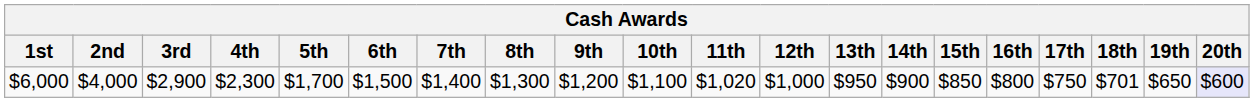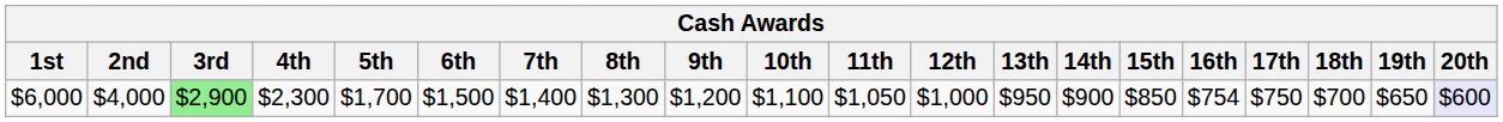 <table class="wikitable">
 <tr>
 <th colspan=20 scope="col">Cash Awards</th>
 </tr>
 <tr>
 <th scope="col">1st</th>
 <th scope="col">2nd</th>
 <th scope="col">3rd</th>
 <th scope="col">4th</th>
 <th scope="col">5th</th>
 <th scope="col">6th</th>
 <th scope="col">7th</th>
 <th scope="col">8th</th>
 <th scope="col">9th</th>
 <th scope="col">10th</th>
 <th scope="col">11th</th>
 <th scope="col">12th</th>
 <th scope="col">13th</th>
 <th scope="col">14th</th>
 <th scope="col">15th</th>
 <th scope="col">16th</th>
 <th scope="col">17th</th>
 <th scope="col">18th</th>
 <th scope="col">19th</th>
 <th scope="col">20th</th>
 </tr>
 <tr>
 <td>$6,000</td>
 <td>$4,000</td>
-<td>$2,900</td>
+<td style="background: lightgreen;">$2,900</td>
 <td>$2,300</td>
 <td>$1,700</td>
 <td>$1,500</td>
 <td>$1,400</td>
 <td>$1,300</td>
 <td>$1,200</td>
 <td>$1,100</td>
-<td>$1,020</td>
+<td>$1,050</td>
 <td>$1,000</td>
 <td>$950</td>
 <td>$900</td>
 <td>$850</td>
-<td>$800</td>
+<td>$754</td>
 <td>$750</td>
-<td>$701</td>
+<td>$700</td>
 <td>$650</td>
 <td style="background: lavender;">$600</td>
 </tr>
 </table>
